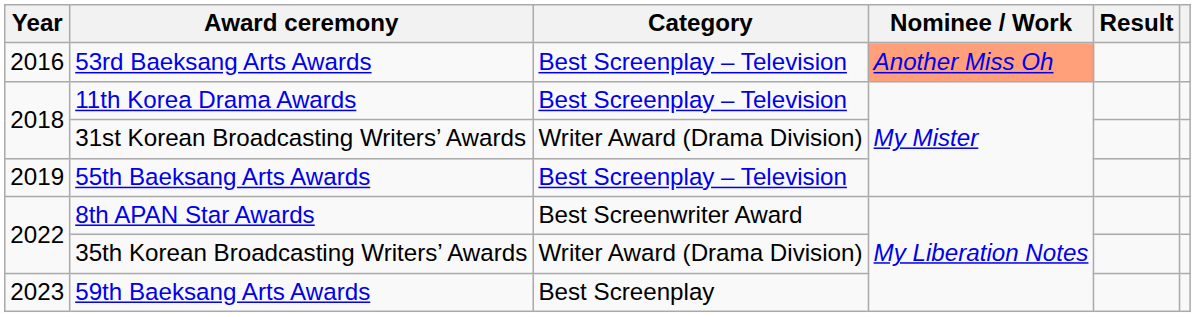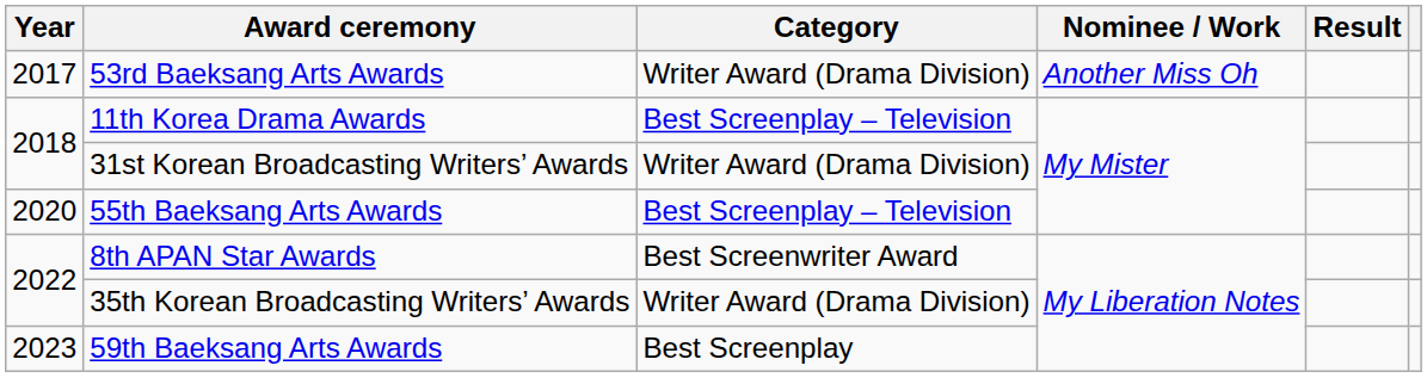 <table class="wikitable plainrowheaders sortable">
 <tr>
 <th scope="col">Year</th>
 <th scope="col">Award ceremony</th>
 <th scope="col">Category</th>
 <th scope="col">Nominee / Work</th>
 <th scope="col">Result</th>
 <th scope="col" class="unsortable"></th>
 </tr>
 <tr>
-<td>2016</td>
+<td>2017</td>
 <td><a href='#'>53rd Baeksang Arts Awards</a></td>
-<td><a href='#'>Best Screenplay – Television</a></td>
-<td style="background: lightsalmon;"><em><a href='#'>Another Miss Oh</a></em></td>
+<td>Writer Award (Drama Division)</td>
+<td><em><a href='#'>Another Miss Oh</a></em></td>
 <td></td>
 <td></td>
 </tr>
 <tr>
 <td rowspan=2>2018</td>
 <td><a href='#'>11th Korea Drama Awards</a></td>
 <td><a href='#'>Best Screenplay – Television</a></td>
 <td rowspan=3><em><a href='#'>My Mister</a></em></td>
 <td></td>
 <td></td>
 </tr>
 <tr>
 <td>31st Korean Broadcasting Writers’ Awards</td>
 <td>Writer Award (Drama Division)</td>
 <td></td>
 <td></td>
 </tr>
 <tr>
-<td>2019</td>
+<td>2020</td>
 <td><a href='#'>55th Baeksang Arts Awards</a></td>
 <td><a href='#'>Best Screenplay – Television</a></td>
 <td></td>
 <td></td>
 </tr>
 <tr>
 <td rowspan=2>2022</td>
 <td><a href='#'>8th APAN Star Awards</a></td>
 <td>Best Screenwriter Award</td>
 <td rowspan=3><em><a href='#'>My Liberation Notes</a></em></td>
 <td></td>
 <td></td>
 </tr>
 <tr>
 <td>35th Korean Broadcasting Writers’ Awards</td>
 <td>Writer Award (Drama Division)</td>
 <td></td>
 <td></td>
 </tr>
 <tr>
 <td>2023</td>
 <td><a href='#'>59th Baeksang Arts Awards</a></td>
 <td>Best Screenplay</td>
 <td></td>
 <td></td>
 </tr>
 </table>
